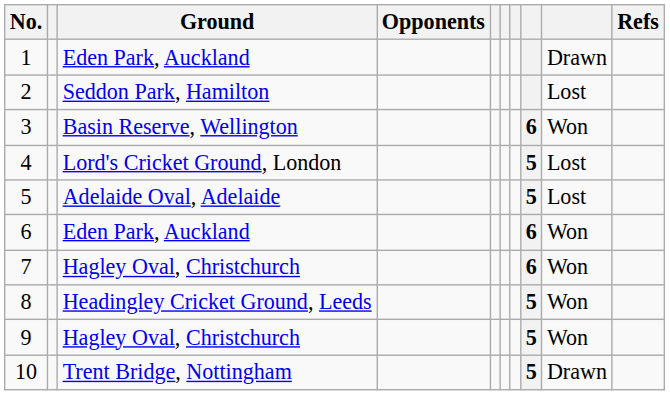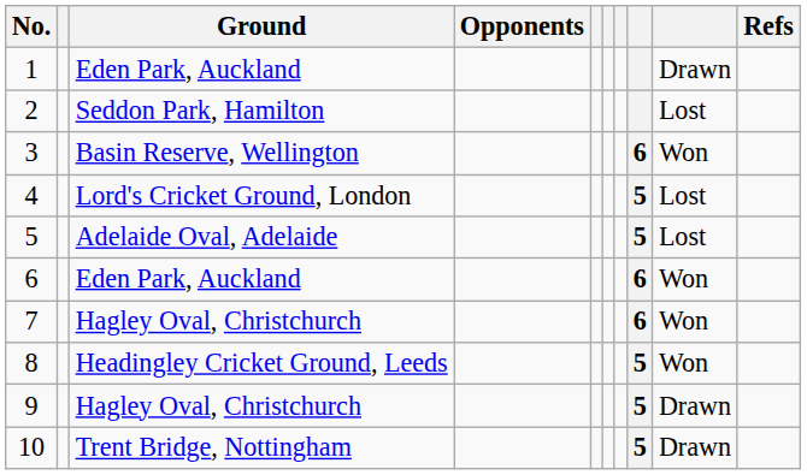 <table class="wikitable sortable">
 <tr>
 <th>No.</th>
 <th></th>
 <th>Ground</th>
 <th>Opponents</th>
 <th></th>
 <th></th>
 <th></th>
 <th></th>
 <th></th>
 <th>Refs</th>
 </tr>
 <tr style="text-align:center;">
 <td>1</td>
 <td style="text-align:left;"></td>
 <td style="text-align:left;"><a href='#'>Eden Park</a>, <a href='#'>Auckland</a></td>
 <td style="text-align:left;"></td>
 <td></td>
 <td></td>
 <td></td>
 <th scope="row"></th>
 <td style="text-align:left;">Drawn</td>
 <td></td>
 </tr>
 <tr style="text-align:center;">
 <td>2</td>
 <td style="text-align:left;"></td>
 <td style="text-align:left;"><a href='#'>Seddon Park</a>, <a href='#'>Hamilton</a></td>
 <td style="text-align:left;"></td>
 <td></td>
 <td></td>
 <td></td>
 <th scope="row"></th>
 <td style="text-align:left;">Lost</td>
 <td></td>
 </tr>
 <tr style="text-align:center;">
 <td>3</td>
 <td style="text-align:left;"></td>
 <td style="text-align:left;"><a href='#'>Basin Reserve</a>, <a href='#'>Wellington</a></td>
 <td style="text-align:left;"></td>
 <td></td>
 <td></td>
 <td></td>
 <th scope="row">6</th>
 <td style="text-align:left;">Won</td>
 <td></td>
 </tr>
 <tr style="text-align:center;">
 <td>4</td>
 <td style="text-align:left;"></td>
 <td style="text-align:left;"><a href='#'>Lord's Cricket Ground</a>, London</td>
 <td style="text-align:left;"></td>
 <td></td>
 <td></td>
 <td></td>
 <th scope="row">5</th>
 <td style="text-align:left;">Lost</td>
 <td></td>
 </tr>
 <tr style="text-align:center;">
 <td>5</td>
 <td style="text-align:left;"></td>
 <td style="text-align:left;"><a href='#'>Adelaide Oval</a>, <a href='#'>Adelaide</a></td>
 <td style="text-align:left;"></td>
 <td></td>
 <td></td>
 <td></td>
 <th scope="row">5</th>
 <td style="text-align:left;">Lost</td>
 <td></td>
 </tr>
 <tr style="text-align:center;">
 <td>6</td>
 <td style="text-align:left;"></td>
 <td style="text-align:left;"><a href='#'>Eden Park</a>, <a href='#'>Auckland</a></td>
 <td style="text-align:left;"></td>
 <td></td>
 <td></td>
 <td></td>
 <th scope="row">6</th>
 <td style="text-align:left;">Won</td>
 <td></td>
 </tr>
 <tr style="text-align:center;">
 <td>7</td>
 <td style="text-align:left;"></td>
 <td style="text-align:left;"><a href='#'>Hagley Oval</a>, <a href='#'>Christchurch</a></td>
 <td style="text-align:left;"></td>
 <td></td>
 <td></td>
 <td></td>
 <th scope="row">6</th>
 <td style="text-align:left;">Won</td>
 <td></td>
 </tr>
 <tr style="text-align:center;">
 <td>8</td>
 <td style="text-align:left;"></td>
 <td style="text-align:left;"><a href='#'>Headingley Cricket Ground</a>, <a href='#'>Leeds</a></td>
 <td style="text-align:left;"></td>
 <td></td>
 <td></td>
 <td></td>
 <th scope="row">5</th>
 <td style="text-align:left;">Won</td>
 <td></td>
 </tr>
 <tr style="text-align:center;">
 <td>9</td>
 <td style="text-align:left;"></td>
 <td style="text-align:left;"><a href='#'>Hagley Oval</a>, <a href='#'>Christchurch</a></td>
 <td style="text-align:left;"></td>
 <td></td>
 <td></td>
 <td></td>
 <th scope="row">5</th>
-<td style="text-align:left;">Won</td>
+<td style="text-align:left;">Drawn</td>
 <td></td>
 </tr>
 <tr style="text-align:center;">
 <td>10</td>
 <td style="text-align:left;"></td>
 <td style="text-align:left;"><a href='#'>Trent Bridge</a>, <a href='#'>Nottingham</a></td>
 <td style="text-align:left;"></td>
 <td></td>
 <td></td>
 <td></td>
 <th scope="row">5</th>
 <td style="text-align:left;">Drawn</td>
 <td></td>
 </tr>
 </table>
